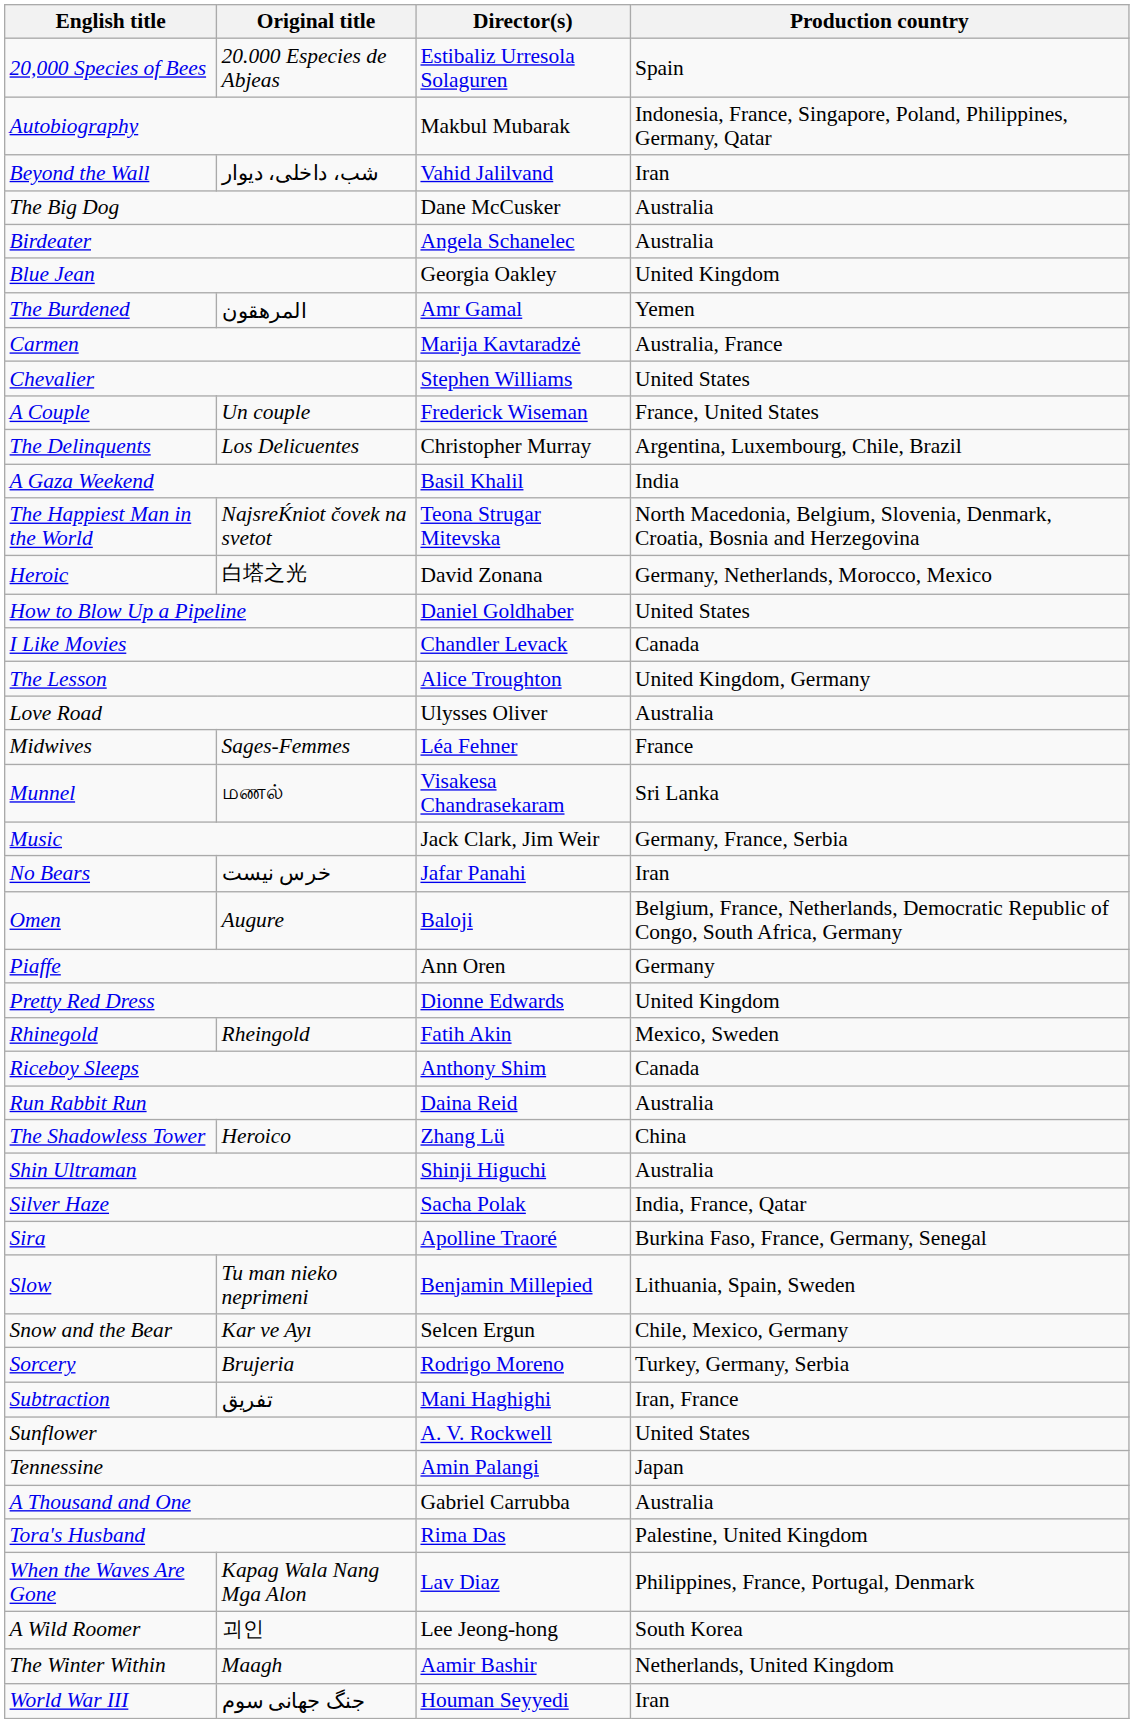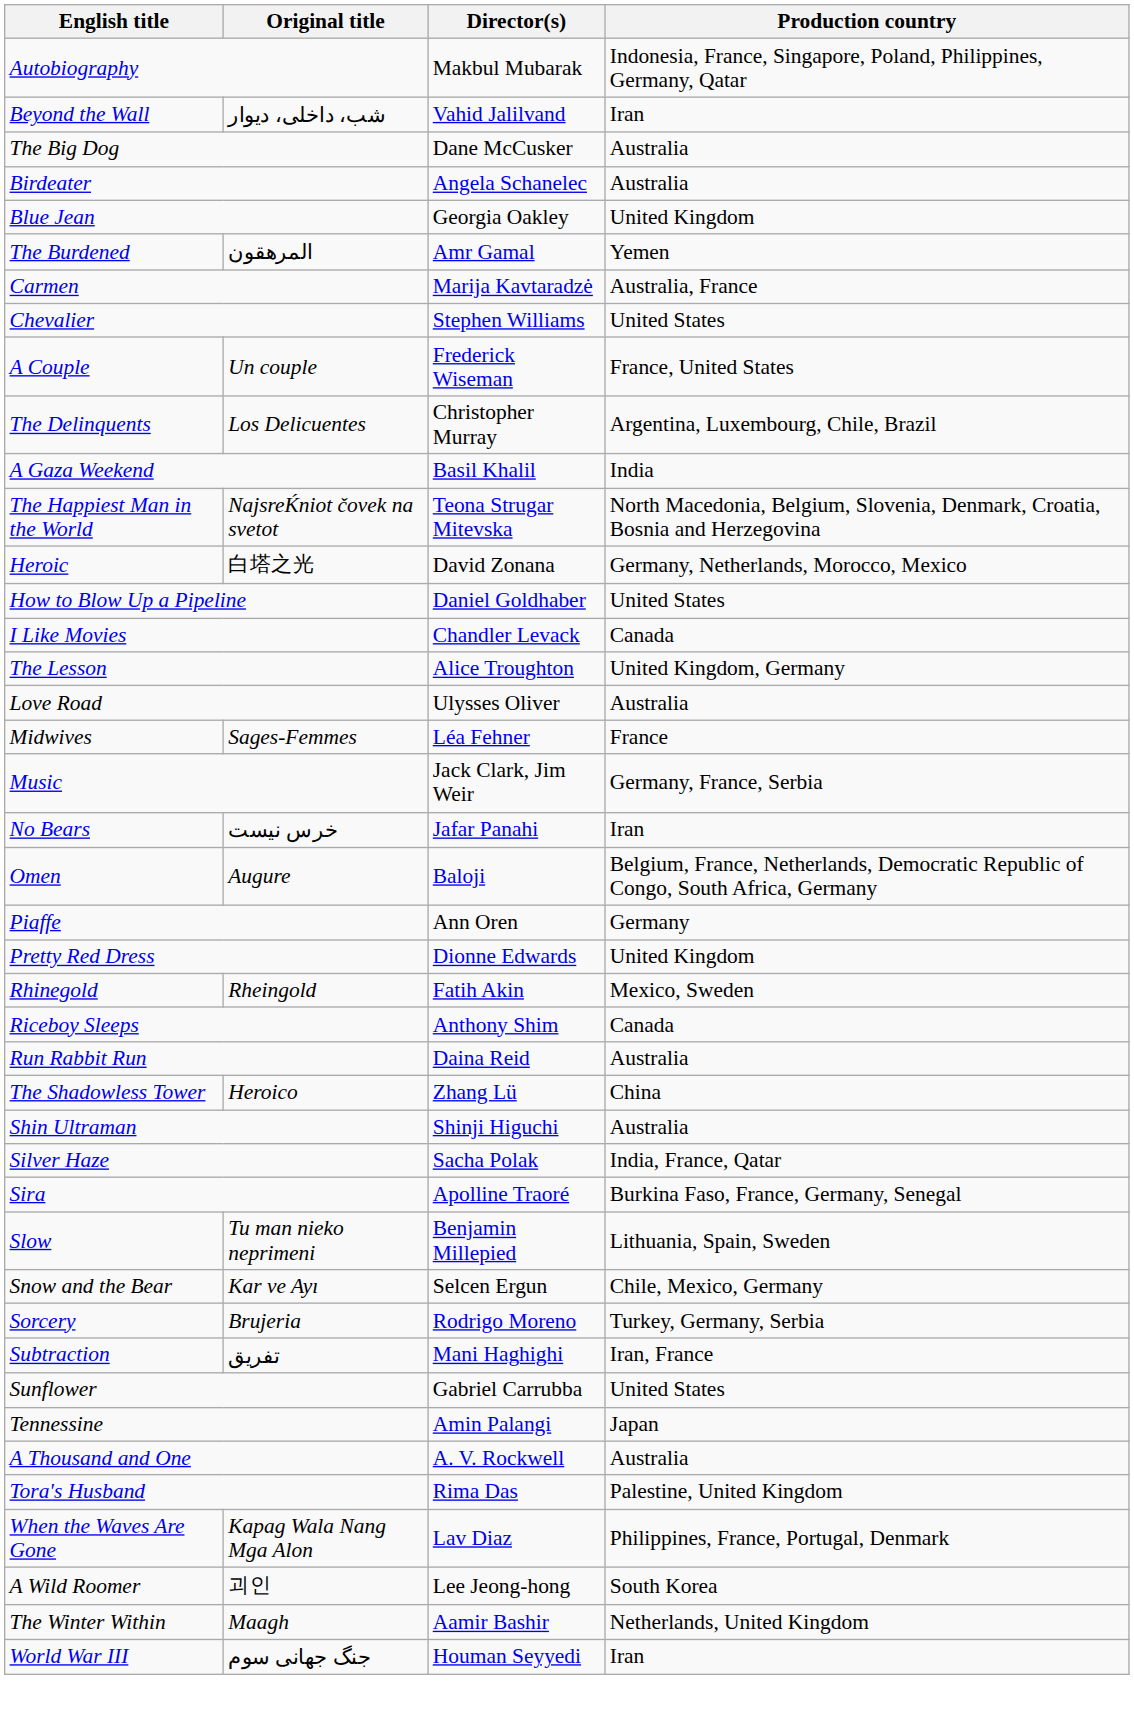 <table class="wikitable" style="width:95%; margin-bottom:2px">
 <tr>
 <th>English title</th>
 <th>Original title</th>
 <th>Director(s)</th>
 <th>Production country</th>
-</tr>
-<tr>
-<td><em><a href='#'>20,000 Species of Bees</a></em></td>
-<td><em>20.000 Especies de Abjeas</em></td>
-<td><a href='#'>Estibaliz Urresola Solaguren</a></td>
-<td>Spain</td>
 </tr>
 <tr>
 <td colspan="2"><em><a href='#'>Autobiography</a></em></td>
 <td>Makbul Mubarak</td>
 <td>Indonesia, France, Singapore, Poland, Philippines, Germany, Qatar</td>
 </tr>
 <tr>
 <td><em><a href='#'>Beyond the Wall</a></em></td>
 <td>شب، داخلی، دیوار</td>
 <td><a href='#'>Vahid Jalilvand</a></td>
 <td>Iran</td>
 </tr>
 <tr>
 <td colspan="2"><em>The Big Dog</em></td>
 <td>Dane McCusker</td>
 <td>Australia</td>
 </tr>
 <tr>
 <td colspan="2"><em><a href='#'>Birdeater</a></em></td>
 <td><a href='#'>Angela Schanelec</a></td>
 <td>Australia</td>
 </tr>
 <tr>
 <td colspan="2"><em><a href='#'>Blue Jean</a></em></td>
 <td>Georgia Oakley</td>
 <td>United Kingdom</td>
 </tr>
 <tr>
 <td><em><a href='#'>The Burdened</a></em></td>
 <td>المرهقون</td>
 <td><a href='#'>Amr Gamal</a></td>
 <td>Yemen</td>
 </tr>
 <tr>
 <td colspan="2"><em><a href='#'>Carmen</a></em></td>
 <td><a href='#'>Marija Kavtaradzė</a></td>
 <td>Australia, France</td>
 </tr>
 <tr>
 <td colspan="2"><em><a href='#'>Chevalier</a></em></td>
 <td><a href='#'>Stephen Williams</a></td>
 <td>United States</td>
 </tr>
 <tr>
 <td><em><a href='#'>A Couple</a></em></td>
 <td><em>Un couple</em></td>
 <td><a href='#'>Frederick Wiseman</a></td>
 <td>France, United States</td>
 </tr>
 <tr>
 <td><em><a href='#'>The Delinquents</a></em></td>
 <td><em>Los Delicuentes</em></td>
 <td>Christopher Murray</td>
 <td>Argentina, Luxembourg, Chile, Brazil</td>
 </tr>
 <tr>
 <td colspan="2"><em><a href='#'>A Gaza Weekend</a></em></td>
 <td><a href='#'>Basil Khalil</a></td>
 <td>India</td>
 </tr>
 <tr>
 <td><em><a href='#'>The Happiest Man in the World</a></em></td>
 <td><em>NajsreЌniot čovek na svetot</em></td>
 <td><a href='#'>Teona Strugar Mitevska</a></td>
 <td>North Macedonia, Belgium, Slovenia, Denmark, Croatia, Bosnia and Herzegovina</td>
 </tr>
 <tr>
 <td><em><a href='#'>Heroic</a></em></td>
 <td>白塔之光</td>
 <td>David Zonana</td>
 <td>Germany, Netherlands, Morocco, Mexico</td>
 </tr>
 <tr>
 <td colspan="2"><em><a href='#'>How to Blow Up a Pipeline</a></em></td>
 <td><a href='#'>Daniel Goldhaber</a></td>
 <td>United States</td>
 </tr>
 <tr>
 <td colspan="2"><em><a href='#'>I Like Movies</a></em></td>
 <td><a href='#'>Chandler Levack</a></td>
 <td>Canada</td>
 </tr>
 <tr>
 <td colspan="2"><em><a href='#'>The Lesson</a></em></td>
 <td><a href='#'>Alice Troughton</a></td>
 <td>United Kingdom, Germany</td>
 </tr>
 <tr>
 <td colspan="2"><em>Love Road</em></td>
 <td>Ulysses Oliver</td>
 <td>Australia</td>
 </tr>
 <tr>
 <td><em>Midwives</em></td>
 <td><em>Sages-Femmes</em></td>
 <td><a href='#'>Léa Fehner</a></td>
 <td>France</td>
 </tr>
 <tr>
-<td><em><a href='#'>Munnel</a></em></td>
-<td>மணல்</td>
-<td><a href='#'>Visakesa Chandrasekaram</a></td>
-<td>Sri Lanka</td>
-</tr>
-<tr>
 <td colspan="2"><em><a href='#'>Music</a></em></td>
 <td>Jack Clark, Jim Weir</td>
 <td>Germany, France, Serbia</td>
 </tr>
 <tr>
 <td><em><a href='#'>No Bears</a></em></td>
 <td>خرس نیست</td>
 <td><a href='#'>Jafar Panahi</a></td>
 <td>Iran</td>
 </tr>
 <tr>
 <td><em><a href='#'>Omen</a></em></td>
 <td><em>Augure</em></td>
 <td><a href='#'>Baloji</a></td>
 <td>Belgium, France, Netherlands, Democratic Republic of Congo, South Africa, Germany</td>
 </tr>
 <tr>
 <td colspan="2"><em><a href='#'>Piaffe</a></em></td>
 <td>Ann Oren</td>
 <td>Germany</td>
 </tr>
 <tr>
 <td colspan="2"><em><a href='#'>Pretty Red Dress</a></em></td>
 <td><a href='#'>Dionne Edwards</a></td>
 <td>United Kingdom</td>
 </tr>
 <tr>
 <td><em><a href='#'>Rhinegold</a></em></td>
 <td><em>Rheingold</em></td>
 <td><a href='#'>Fatih Akin</a></td>
 <td>Mexico, Sweden</td>
 </tr>
 <tr>
 <td colspan="2"><em><a href='#'>Riceboy Sleeps</a></em></td>
 <td><a href='#'>Anthony Shim</a></td>
 <td>Canada</td>
 </tr>
 <tr>
 <td colspan="2"><em><a href='#'>Run Rabbit Run</a></em></td>
 <td><a href='#'>Daina Reid</a></td>
 <td>Australia</td>
 </tr>
 <tr>
 <td><em><a href='#'>The Shadowless Tower</a></em></td>
 <td><em>Heroico</em></td>
 <td><a href='#'>Zhang Lü</a></td>
 <td>China</td>
 </tr>
 <tr>
 <td colspan="2"><em><a href='#'>Shin Ultraman</a></em></td>
 <td><a href='#'>Shinji Higuchi</a></td>
 <td>Australia</td>
 </tr>
 <tr>
 <td colspan="2"><em><a href='#'>Silver Haze</a></em></td>
 <td><a href='#'>Sacha Polak</a></td>
 <td>India, France, Qatar</td>
 </tr>
 <tr>
 <td colspan="2"><em><a href='#'>Sira</a></em></td>
 <td><a href='#'>Apolline Traoré</a></td>
 <td>Burkina Faso, France, Germany, Senegal</td>
 </tr>
 <tr>
 <td><em><a href='#'>Slow</a></em></td>
 <td><em>Tu man nieko neprimeni</em></td>
 <td><a href='#'>Benjamin Millepied</a></td>
 <td>Lithuania, Spain, Sweden</td>
 </tr>
 <tr>
 <td><em>Snow and the Bear</em></td>
 <td><em>Kar ve Ayı</em></td>
 <td>Selcen Ergun</td>
 <td>Chile, Mexico, Germany</td>
 </tr>
 <tr>
 <td><em><a href='#'>Sorcery</a></em></td>
 <td><em>Brujeria</em></td>
 <td><a href='#'>Rodrigo Moreno</a></td>
 <td>Turkey, Germany, Serbia</td>
 </tr>
 <tr>
 <td><em><a href='#'>Subtraction</a></em></td>
 <td>تفریق</td>
 <td><a href='#'>Mani Haghighi</a></td>
 <td>Iran, France</td>
 </tr>
 <tr>
 <td colspan="2"><em>Sunflower</em></td>
-<td><a href='#'>A. V. Rockwell</a></td>
+<td>Gabriel Carrubba</td>
 <td>United States</td>
 </tr>
 <tr>
 <td colspan="2"><em>Tennessine</em></td>
 <td><a href='#'>Amin Palangi</a></td>
 <td>Japan</td>
 </tr>
 <tr>
 <td colspan="2"><em><a href='#'>A Thousand and One</a></em></td>
-<td>Gabriel Carrubba</td>
+<td><a href='#'>A. V. Rockwell</a></td>
 <td>Australia</td>
 </tr>
 <tr>
 <td colspan="2"><em><a href='#'>Tora's Husband</a></em></td>
 <td><a href='#'>Rima Das</a></td>
 <td>Palestine, United Kingdom</td>
 </tr>
 <tr>
 <td><em><a href='#'>When the Waves Are Gone</a></em></td>
 <td><em>Kapag Wala Nang Mga Alon</em></td>
 <td><a href='#'>Lav Diaz</a></td>
 <td>Philippines, France, Portugal, Denmark</td>
 </tr>
 <tr>
 <td><em>A Wild Roomer</em></td>
 <td>괴인</td>
 <td>Lee Jeong-hong</td>
 <td>South Korea</td>
 </tr>
 <tr>
 <td><em>The Winter Within</em></td>
 <td><em>Maagh</em></td>
 <td><a href='#'>Aamir Bashir</a></td>
 <td>Netherlands, United Kingdom</td>
 </tr>
 <tr>
 <td><em><a href='#'>World War III</a></em></td>
 <td>جنگ جهانی سوم</td>
 <td><a href='#'>Houman Seyyedi</a></td>
 <td>Iran</td>
 </tr>
 </table>
